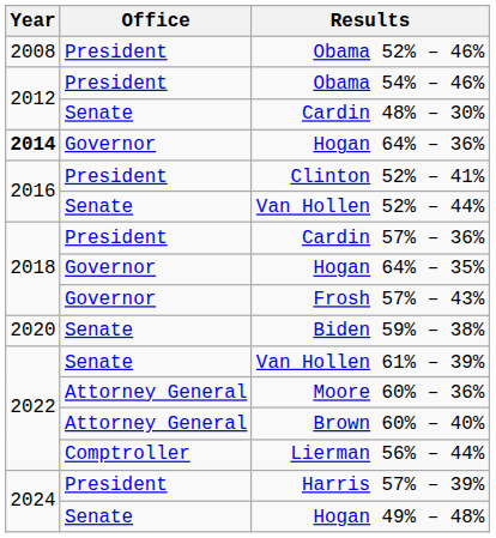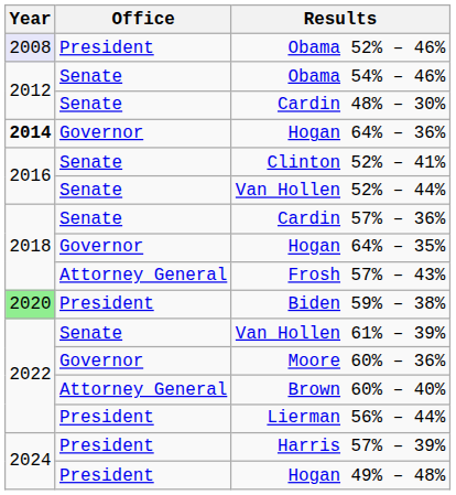 <table class=wikitable>
 <tr>
 <th>Year</th>
 <th>Office</th>
 <th>Results</th>
 </tr>
 <tr>
-<td>2008</td>
+<td style="background: lavender;">2008</td>
 <td><a href='#'>President</a></td>
 <td align="right" ><a href='#'>Obama</a> 52% – 46%</td>
 </tr>
 <tr>
 <td rowspan=2>2012</td>
-<td><a href='#'>President</a></td>
+<td><a href='#'>Senate</a></td>
 <td align="right" ><a href='#'>Obama</a> 54% – 46%</td>
 </tr>
 <tr>
 <td><a href='#'>Senate</a></td>
 <td align="right" ><a href='#'>Cardin</a> 48% – 30%</td>
 </tr>
 <tr>
 <td><strong>2014</strong></td>
 <td><a href='#'>Governor</a></td>
 <td align="right" ><a href='#'>Hogan</a> 64% – 36%</td>
 </tr>
 <tr>
 <td rowspan=2>2016</td>
-<td><a href='#'>President</a></td>
+<td><a href='#'>Senate</a></td>
 <td align="right" ><a href='#'>Clinton</a> 52% – 41%</td>
 </tr>
 <tr>
 <td><a href='#'>Senate</a></td>
 <td align="right" ><a href='#'>Van Hollen</a> 52% – 44%</td>
 </tr>
 <tr>
 <td rowspan=3>2018</td>
-<td><a href='#'>President</a></td>
+<td><a href='#'>Senate</a></td>
 <td align="right" ><a href='#'>Cardin</a> 57% – 36%</td>
 </tr>
 <tr>
 <td><a href='#'>Governor</a></td>
 <td align="right" ><a href='#'>Hogan</a> 64% – 35%</td>
 </tr>
 <tr>
-<td><a href='#'>Governor</a></td>
+<td><a href='#'>Attorney General</a></td>
 <td align="right" ><a href='#'>Frosh</a> 57% – 43%</td>
 </tr>
 <tr>
-<td>2020</td>
-<td><a href='#'>Senate</a></td>
+<td style="background: lightgreen;">2020</td>
+<td><a href='#'>President</a></td>
 <td align="right" ><a href='#'>Biden</a> 59% – 38%</td>
 </tr>
 <tr>
 <td rowspan=4>2022</td>
 <td><a href='#'>Senate</a></td>
 <td align="right" ><a href='#'>Van Hollen</a> 61% – 39%</td>
 </tr>
 <tr>
-<td><a href='#'>Attorney General</a></td>
+<td><a href='#'>Governor</a></td>
 <td align="right" ><a href='#'>Moore</a> 60% – 36%</td>
 </tr>
 <tr>
 <td><a href='#'>Attorney General</a></td>
 <td align="right" ><a href='#'>Brown</a> 60% – 40%</td>
 </tr>
 <tr>
-<td><a href='#'>Comptroller</a></td>
+<td><a href='#'>President</a></td>
 <td align="right" ><a href='#'>Lierman</a> 56% – 44%</td>
 </tr>
 <tr>
 <td rowspan=2>2024</td>
 <td><a href='#'>President</a></td>
 <td align="right" ><a href='#'>Harris</a> 57% – 39%</td>
 </tr>
 <tr>
-<td><a href='#'>Senate</a></td>
+<td><a href='#'>President</a></td>
 <td align="right" ><a href='#'>Hogan</a> 49% – 48%</td>
 </tr>
 </table>
